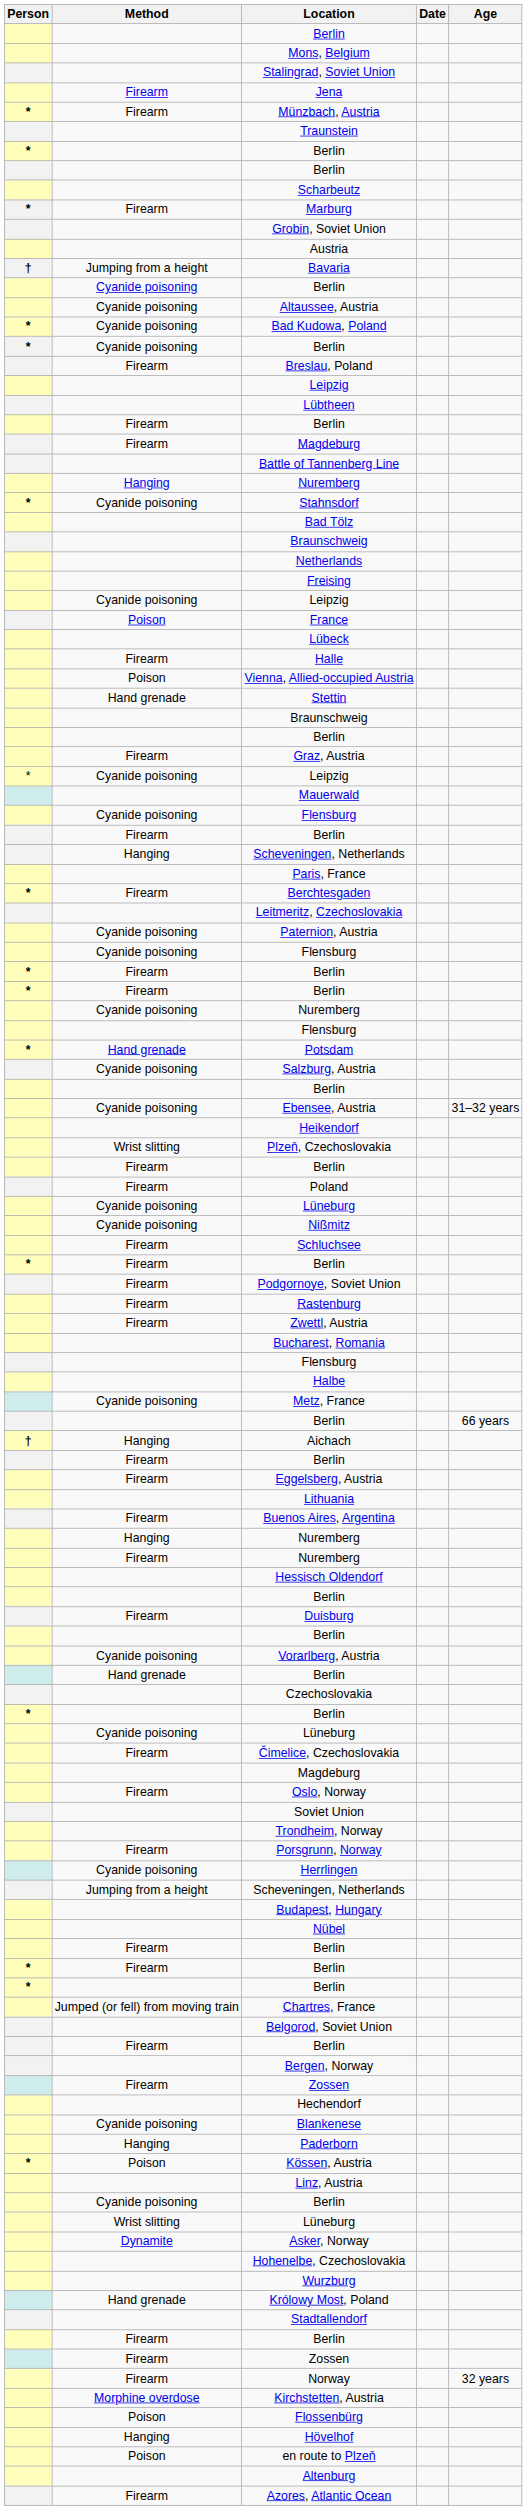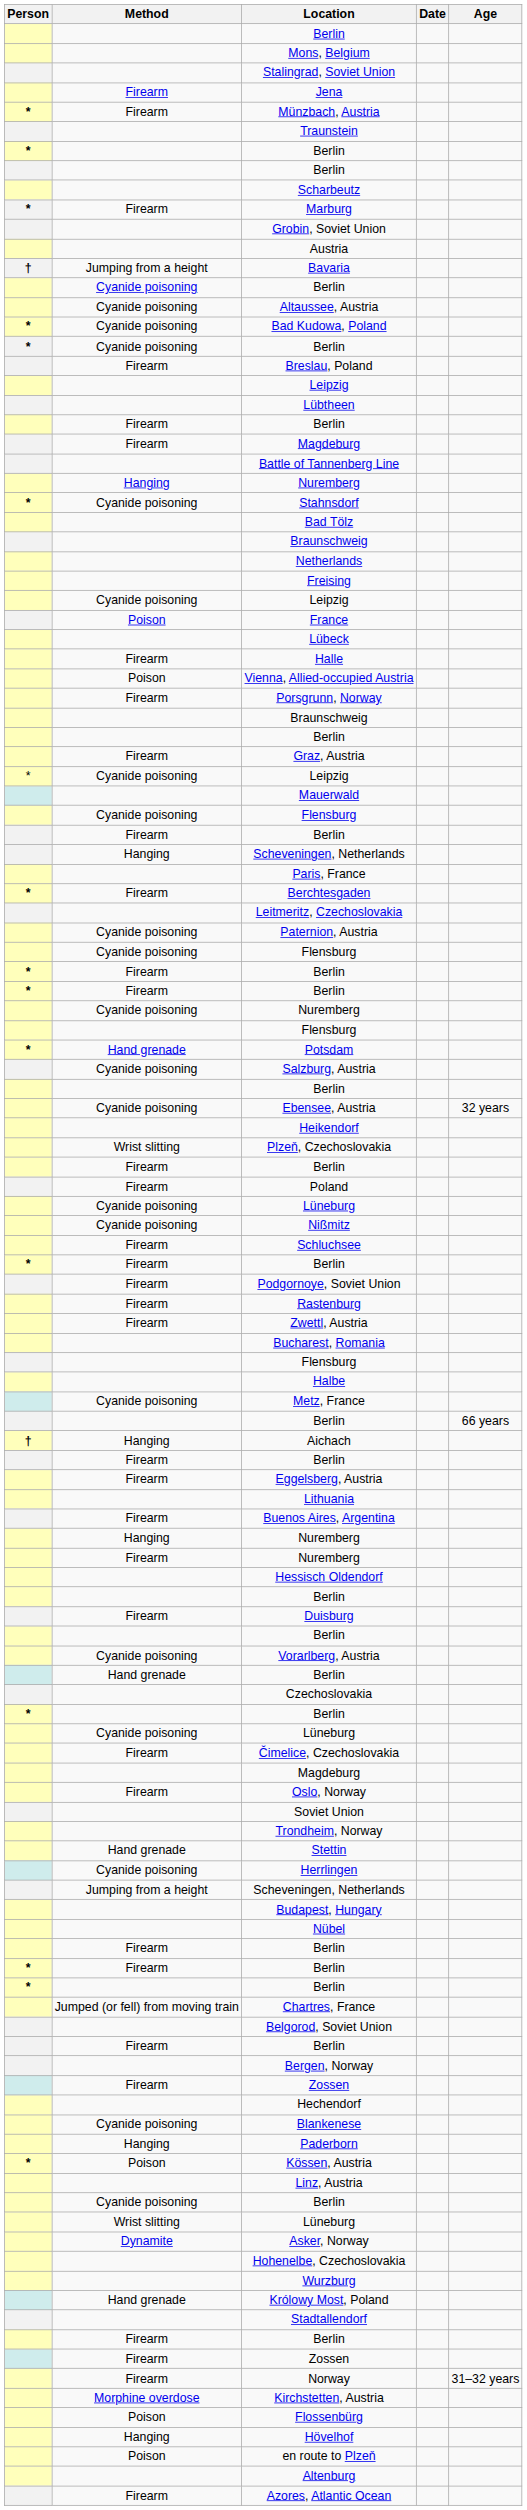 <table class="wikitable sortable plainrowheaders" style="text-align:center">
 <tr>
 <th scope="col">Person</th>
 <th scope="col">Method</th>
 <th scope="col">Location</th>
 <th scope="col">Date</th>
 <th scope="col" class="sortable">Age</th>
 </tr>
 <tr>
 <th scope="row" style="text-align:center; background-color: #ffffbb"></th>
 <td></td>
 <td><a href='#'>Berlin</a></td>
 <td></td>
 <td></td>
 </tr>
 <tr>
 <th scope="row" style="text-align:center; background-color: #ffffbb"></th>
 <td></td>
 <td><a href='#'>Mons</a>, <a href='#'>Belgium</a></td>
 <td></td>
 <td></td>
 </tr>
 <tr>
 <th scope="row" style="text-align:center"></th>
 <td></td>
 <td><a href='#'>Stalingrad</a>, <a href='#'>Soviet Union</a></td>
 <td></td>
 <td></td>
 </tr>
 <tr>
 <th scope="row" style="text-align:center; background-color: #ffffbb"></th>
 <td><a href='#'>Firearm</a></td>
 <td><a href='#'>Jena</a></td>
 <td></td>
 <td></td>
 </tr>
 <tr>
 <th scope="row" style="text-align:center; background-color: #ffffbb">*</th>
 <td>Firearm</td>
 <td><a href='#'>Münzbach</a>, <a href='#'>Austria</a></td>
 <td></td>
 <td></td>
 </tr>
 <tr>
 <th scope="row" style="text-align:center"></th>
 <td></td>
 <td><a href='#'>Traunstein</a></td>
 <td></td>
 <td></td>
 </tr>
 <tr>
 <th scope="row" style="text-align:center; background-color: #ffffbb">*</th>
 <td></td>
 <td>Berlin</td>
 <td></td>
 <td></td>
 </tr>
 <tr>
 <th scope="row" style="text-align:center"></th>
 <td></td>
 <td>Berlin</td>
 <td></td>
 <td></td>
 </tr>
 <tr>
 <th scope="row" style="text-align:center; background-color: #ffffbb"></th>
 <td></td>
 <td><a href='#'>Scharbeutz</a></td>
 <td></td>
 <td></td>
 </tr>
 <tr>
 <th scope="row" style="text-align:center">*</th>
 <td>Firearm</td>
 <td><a href='#'>Marburg</a></td>
 <td></td>
 <td></td>
 </tr>
 <tr>
 <th scope="row" style="text-align:center"></th>
 <td></td>
 <td><a href='#'>Grobin</a>, Soviet Union</td>
 <td></td>
 <td></td>
 </tr>
 <tr>
 <th scope="row" style="text-align:center; background-color: #ffffbb"></th>
 <td></td>
 <td>Austria</td>
 <td></td>
 <td></td>
 </tr>
 <tr>
 <th scope="row" style="text-align:center">†</th>
 <td>Jumping from a height</td>
 <td><a href='#'>Bavaria</a></td>
 <td></td>
 <td></td>
 </tr>
 <tr>
 <th scope="row" style="text-align:center; background-color: #ffffbb"></th>
 <td><a href='#'>Cyanide poisoning</a></td>
 <td>Berlin</td>
 <td></td>
 <td></td>
 </tr>
 <tr>
 <th scope="row" style="text-align:center; background-color: #ffffbb"></th>
 <td>Cyanide poisoning</td>
 <td><a href='#'>Altaussee</a>, Austria</td>
 <td></td>
 <td></td>
 </tr>
 <tr>
 <th scope="row" style="text-align:center; background-color: #ffffbb">*</th>
 <td>Cyanide poisoning</td>
 <td><a href='#'>Bad Kudowa</a>, <a href='#'>Poland</a></td>
 <td></td>
 <td></td>
 </tr>
 <tr>
 <th scope="row" style="text-align:center">*</th>
 <td>Cyanide poisoning</td>
 <td>Berlin</td>
 <td></td>
 <td></td>
 </tr>
 <tr>
 <th scope="row" style="text-align:center"></th>
 <td>Firearm</td>
 <td><a href='#'>Breslau</a>, Poland</td>
 <td></td>
 <td></td>
 </tr>
 <tr>
 <th scope="row" style="text-align:center; background-color: #ffffbb"></th>
 <td></td>
 <td><a href='#'>Leipzig</a></td>
 <td></td>
 <td></td>
 </tr>
 <tr>
 <th scope="row" style="text-align:center"></th>
 <td></td>
 <td><a href='#'>Lübtheen</a></td>
 <td></td>
 <td></td>
 </tr>
 <tr>
 <th scope="row" style="text-align:center; background-color: #ffffbb"></th>
 <td>Firearm</td>
 <td>Berlin</td>
 <td></td>
 <td></td>
 </tr>
 <tr>
 <th scope="row" style="text-align:center"></th>
 <td>Firearm</td>
 <td><a href='#'>Magdeburg</a></td>
 <td></td>
 <td></td>
 </tr>
 <tr>
 <th scope="row" style="text-align:center"></th>
 <td></td>
 <td><a href='#'>Battle of Tannenberg Line</a></td>
 <td></td>
 <td></td>
 </tr>
 <tr>
 <th scope="row" style="text-align:center; background-color: #ffffbb"></th>
 <td><a href='#'>Hanging</a></td>
 <td><a href='#'>Nuremberg</a></td>
 <td></td>
 <td></td>
 </tr>
 <tr>
 <th scope="row" style="text-align:center; background-color: #ffffbb">*</th>
 <td>Cyanide poisoning</td>
 <td><a href='#'>Stahnsdorf</a></td>
 <td></td>
 <td></td>
 </tr>
 <tr>
 <th scope="row" style="text-align:center; background-color: #ffffbb"></th>
 <td></td>
 <td><a href='#'>Bad Tölz</a></td>
 <td></td>
 <td></td>
 </tr>
 <tr>
 <th scope="row" style="text-align:center"></th>
 <td></td>
 <td><a href='#'>Braunschweig</a></td>
 <td></td>
 <td></td>
 </tr>
 <tr>
 <th scope="row" style="text-align:center; background-color: #ffffbb"></th>
 <td></td>
 <td><a href='#'>Netherlands</a></td>
 <td></td>
 <td></td>
 </tr>
 <tr>
 <th scope="row" style="text-align:center; background-color: #ffffbb"></th>
 <td></td>
 <td><a href='#'>Freising</a></td>
 <td></td>
 <td></td>
 </tr>
 <tr>
 <th scope="row" style="text-align:center; background-color: #ffffbb"></th>
 <td>Cyanide poisoning</td>
 <td>Leipzig</td>
 <td></td>
 <td></td>
 </tr>
 <tr>
 <th scope="row" style="text-align:center"></th>
 <td><a href='#'>Poison</a></td>
 <td><a href='#'>France</a></td>
 <td></td>
 <td></td>
 </tr>
 <tr>
 <th scope="row" style="text-align:center; background-color: #ffffbb"></th>
 <td></td>
 <td><a href='#'>Lübeck</a></td>
 <td></td>
 <td></td>
 </tr>
 <tr>
 <th scope="row" style="text-align:center; background-color: #ffffbb"></th>
 <td>Firearm</td>
 <td><a href='#'>Halle</a></td>
 <td></td>
 <td></td>
 </tr>
 <tr>
 <th scope="row" style="text-align:center; background-color: #ffffbb"></th>
 <td>Poison</td>
 <td><a href='#'>Vienna</a>, <a href='#'>Allied-occupied Austria</a></td>
 <td></td>
 <td></td>
 </tr>
 <tr>
 <th scope="row" style="text-align:center; background-color: #ffffbb"></th>
-<td>Hand grenade</td>
-<td><a href='#'>Stettin</a></td>
+<td>Firearm</td>
+<td><a href='#'>Porsgrunn</a>, <a href='#'>Norway</a></td>
 <td></td>
 <td></td>
 </tr>
 <tr>
 <th scope="row" style="text-align:center; background-color: #ffffbb"></th>
 <td></td>
 <td>Braunschweig</td>
 <td></td>
 <td></td>
 </tr>
 <tr>
 <th scope="row" style="text-align:center; background-color: #ffffbb"></th>
 <td></td>
 <td>Berlin</td>
 <td></td>
 <td></td>
 </tr>
 <tr>
 <th scope="row" style="text-align:center; background-color: #ffffbb"></th>
 <td>Firearm</td>
 <td><a href='#'>Graz</a>, Austria</td>
 <td></td>
 <td></td>
 </tr>
 <tr>
 <td !scope="row" style="text-align:center; background-color: #ffffbb">*</td>
 <td>Cyanide poisoning</td>
 <td>Leipzig</td>
 <td></td>
 <td></td>
 </tr>
 <tr>
 <th scope="row" style="text-align:center; background-color:#CFECEC;"></th>
 <td></td>
 <td><a href='#'>Mauerwald</a></td>
 <td></td>
 <td></td>
 </tr>
 <tr>
 <th scope="row" style="text-align:center; background-color: #ffffbb"></th>
 <td>Cyanide poisoning</td>
 <td><a href='#'>Flensburg</a></td>
 <td></td>
 <td></td>
 </tr>
 <tr>
 <th scope="row" style="text-align:center"></th>
 <td>Firearm</td>
 <td>Berlin</td>
 <td></td>
 <td></td>
 </tr>
 <tr>
 <th scope="row" style="text-align:center"></th>
 <td>Hanging</td>
 <td><a href='#'>Scheveningen</a>, Netherlands</td>
 <td></td>
 <td></td>
 </tr>
 <tr>
 <th scope="row" style="text-align:center; background-color: #ffffbb"></th>
 <td></td>
 <td><a href='#'>Paris</a>, France</td>
 <td></td>
 <td></td>
 </tr>
 <tr>
 <th scope="row" style="text-align:center; background-color: #ffffbb">*</th>
 <td>Firearm</td>
 <td><a href='#'>Berchtesgaden</a></td>
 <td></td>
 <td></td>
 </tr>
 <tr>
 <th scope="row" style="text-align:center"></th>
 <td></td>
 <td><a href='#'>Leitmeritz</a>, <a href='#'>Czechoslovakia</a></td>
 <td></td>
 <td></td>
 </tr>
 <tr>
 <th scope="row" style="text-align:center; background-color: #ffffbb"></th>
 <td>Cyanide poisoning</td>
 <td><a href='#'>Paternion</a>, Austria</td>
 <td></td>
 <td></td>
 </tr>
 <tr>
 <th scope="row" style="text-align:center; background-color: #ffffbb"></th>
 <td>Cyanide poisoning</td>
 <td>Flensburg</td>
 <td></td>
 <td></td>
 </tr>
 <tr>
 <th scope="row" style="text-align:center; background-color: #ffffbb">*</th>
 <td>Firearm</td>
 <td>Berlin</td>
 <td></td>
 <td></td>
 </tr>
 <tr>
 <th scope="row" style="text-align:center; background-color: #ffffbb">*</th>
 <td>Firearm</td>
 <td>Berlin</td>
 <td></td>
 <td></td>
 </tr>
 <tr>
 <th scope="row" style="text-align:center; background-color: #ffffbb"></th>
 <td>Cyanide poisoning</td>
 <td>Nuremberg</td>
 <td></td>
 <td></td>
 </tr>
 <tr>
 <th scope="row" style="text-align:center; background-color: #ffffbb"></th>
 <td></td>
 <td>Flensburg</td>
 <td></td>
 <td></td>
 </tr>
 <tr>
 <th scope="row" style="text-align:center; background-color: #ffffbb">*</th>
 <td><a href='#'>Hand grenade</a></td>
 <td><a href='#'>Potsdam</a></td>
 <td></td>
 <td></td>
 </tr>
 <tr>
 <th scope="row" style="text-align:center"></th>
 <td>Cyanide poisoning</td>
 <td><a href='#'>Salzburg</a>, Austria</td>
 <td></td>
 <td></td>
 </tr>
 <tr>
 <th scope="row" style="text-align:center; background-color: #ffffbb"></th>
 <td></td>
 <td>Berlin</td>
 <td></td>
 <td></td>
 </tr>
 <tr>
 <th scope="row" style="text-align:center; background-color: #ffffbb"></th>
 <td>Cyanide poisoning</td>
 <td><a href='#'>Ebensee</a>, Austria</td>
 <td></td>
-<td>31–32 years</td>
+<td>32 years</td>
 </tr>
 <tr>
 <th scope="row" style="text-align:center; background-color: #ffffbb"></th>
 <td></td>
 <td><a href='#'>Heikendorf</a></td>
 <td></td>
 <td></td>
 </tr>
 <tr>
 <th scope="row" style="text-align:center; background-color: #ffffbb"></th>
 <td>Wrist slitting</td>
 <td><a href='#'>Plzeň</a>, Czechoslovakia</td>
 <td></td>
 <td></td>
 </tr>
 <tr>
 <th scope="row" style="text-align:center; background-color: #ffffbb"></th>
 <td>Firearm</td>
 <td>Berlin</td>
 <td></td>
 <td></td>
 </tr>
 <tr>
 <th scope="row" style="text-align:center"></th>
 <td>Firearm</td>
 <td>Poland</td>
 <td></td>
 <td></td>
 </tr>
 <tr>
 <th scope="row" style="text-align:center; background-color: #ffffbb"></th>
 <td>Cyanide poisoning</td>
 <td><a href='#'>Lüneburg</a></td>
 <td></td>
 <td></td>
 </tr>
 <tr>
 <th scope="row" style="text-align:center; background-color: #ffffbb"></th>
 <td>Cyanide poisoning</td>
 <td><a href='#'>Nißmitz</a></td>
 <td></td>
 <td></td>
 </tr>
 <tr>
 <th scope="row" style="text-align:center; background-color: #ffffbb"></th>
 <td>Firearm</td>
 <td><a href='#'>Schluchsee</a></td>
 <td></td>
 <td></td>
 </tr>
 <tr>
 <th scope="row" style="text-align:center; background-color: #ffffbb">*</th>
 <td>Firearm</td>
 <td>Berlin</td>
 <td></td>
 <td></td>
 </tr>
 <tr>
 <th scope="row" style="text-align:center"></th>
 <td>Firearm</td>
 <td><a href='#'>Podgornoye</a>, Soviet Union</td>
 <td></td>
 <td></td>
 </tr>
 <tr>
 <th scope="row" style="text-align:center; background-color: #ffffbb"></th>
 <td>Firearm</td>
 <td><a href='#'>Rastenburg</a></td>
 <td></td>
 <td></td>
 </tr>
 <tr>
 <th scope="row" style="text-align:center; background-color: #ffffbb"></th>
 <td>Firearm</td>
 <td><a href='#'>Zwettl</a>, Austria</td>
 <td></td>
 <td></td>
 </tr>
 <tr>
 <th scope="row" style="text-align:center; background-color: #ffffbb"></th>
 <td></td>
 <td><a href='#'>Bucharest</a>, <a href='#'>Romania</a></td>
 <td></td>
 <td></td>
 </tr>
 <tr>
 <th scope="row" style="text-align:center"></th>
 <td></td>
 <td>Flensburg</td>
 <td></td>
 <td></td>
 </tr>
 <tr>
 <th scope="row" style="text-align:center; background-color: #ffffbb"></th>
 <td></td>
 <td><a href='#'>Halbe</a></td>
 <td></td>
 <td></td>
 </tr>
 <tr>
 <th scope="row" style="text-align:center; background-color:#CFECEC;"></th>
 <td>Cyanide poisoning</td>
 <td><a href='#'>Metz</a>, France</td>
 <td></td>
 <td></td>
 </tr>
 <tr>
 <th scope="row" style="text-align:center"></th>
 <td></td>
 <td>Berlin</td>
 <td></td>
 <td>66 years</td>
 </tr>
 <tr>
 <th scope="row" style="text-align:center; background-color:#ffffbb">†</th>
 <td>Hanging</td>
 <td>Aichach</td>
 <td></td>
 <td></td>
 </tr>
 <tr>
 <th scope="row" style="text-align:center"></th>
 <td>Firearm</td>
 <td>Berlin</td>
 <td></td>
 <td></td>
 </tr>
 <tr>
 <th scope="row" style="text-align:center; background-color: #ffffbb"></th>
 <td>Firearm</td>
 <td><a href='#'>Eggelsberg</a>, Austria</td>
 <td></td>
 <td></td>
 </tr>
 <tr>
 <th scope="row" style="text-align:center; background-color: #ffffbb"></th>
 <td></td>
 <td><a href='#'>Lithuania</a></td>
 <td></td>
 <td></td>
 </tr>
 <tr>
 <th scope="row" style="text-align:center"></th>
 <td>Firearm</td>
 <td><a href='#'>Buenos Aires</a>, <a href='#'>Argentina</a></td>
 <td></td>
 <td></td>
 </tr>
 <tr>
 <th scope="row" style="text-align:center; background-color: #ffffbb"></th>
 <td>Hanging</td>
 <td>Nuremberg</td>
 <td></td>
 <td></td>
 </tr>
 <tr>
 <th scope="row" style="text-align:center; background-color: #ffffbb"></th>
 <td>Firearm</td>
 <td>Nuremberg</td>
 <td></td>
 <td></td>
 </tr>
 <tr>
 <th scope="row" style="text-align:center; background-color: #ffffbb"></th>
 <td></td>
 <td><a href='#'>Hessisch Oldendorf</a></td>
 <td></td>
 <td></td>
 </tr>
 <tr>
 <th scope="row" style="text-align:center; background-color: #ffffbb"></th>
 <td></td>
 <td>Berlin</td>
 <td></td>
 <td></td>
 </tr>
 <tr>
 <th scope="row" style="text-align:center"></th>
 <td>Firearm</td>
 <td><a href='#'>Duisburg</a></td>
 <td></td>
 <td></td>
 </tr>
 <tr>
 <th scope="row" style="text-align:center; background-color: #ffffbb"></th>
 <td></td>
 <td>Berlin</td>
 <td></td>
 <td></td>
 </tr>
 <tr>
 <th scope="row" style="text-align:center; background-color: #ffffbb"></th>
 <td>Cyanide poisoning</td>
 <td><a href='#'>Vorarlberg</a>, Austria</td>
 <td></td>
 <td></td>
 </tr>
 <tr>
 <th scope="row" style="text-align:center; background-color:#CFECEC;"></th>
 <td>Hand grenade</td>
 <td>Berlin</td>
 <td></td>
 <td></td>
 </tr>
 <tr>
 <th scope="row" style="text-align:center"></th>
 <td></td>
 <td>Czechoslovakia</td>
 <td></td>
 <td></td>
 </tr>
 <tr>
 <th scope="row" style="text-align:center; background-color: #ffffbb">*</th>
 <td></td>
 <td>Berlin</td>
 <td></td>
 <td></td>
 </tr>
 <tr>
 <th scope="row" style="text-align:center; background-color: #ffffbb"></th>
 <td>Cyanide poisoning</td>
 <td>Lüneburg</td>
 <td></td>
 <td></td>
 </tr>
 <tr>
 <th scope="row" style="text-align:center; background-color: #ffffbb"></th>
 <td>Firearm</td>
 <td><a href='#'>Čimelice</a>, Czechoslovakia</td>
 <td></td>
 <td></td>
 </tr>
 <tr>
 <th scope="row" style="text-align:center; background-color: #ffffbb"></th>
 <td></td>
 <td>Magdeburg</td>
 <td></td>
 <td></td>
 </tr>
 <tr>
 <th scope="row" style="text-align:center; background-color: #ffffbb"></th>
 <td>Firearm</td>
 <td><a href='#'>Oslo</a>, Norway</td>
 <td></td>
 <td></td>
 </tr>
 <tr>
 <th scope="row" style="text-align:center"></th>
 <td></td>
 <td>Soviet Union</td>
 <td></td>
 <td></td>
 </tr>
 <tr>
 <th scope="row" style="text-align:center; background-color: #ffffbb"></th>
 <td></td>
 <td><a href='#'>Trondheim</a>, Norway</td>
 <td></td>
 <td></td>
 </tr>
 <tr>
 <th scope="row" style="text-align:center; background-color: #ffffbb"></th>
-<td>Firearm</td>
-<td><a href='#'>Porsgrunn</a>, <a href='#'>Norway</a></td>
+<td>Hand grenade</td>
+<td><a href='#'>Stettin</a></td>
 <td></td>
 <td></td>
 </tr>
 <tr>
 <th scope="row" style="text-align:center; background-color:#CFECEC;"></th>
 <td>Cyanide poisoning</td>
 <td><a href='#'>Herrlingen</a></td>
 <td></td>
 <td></td>
 </tr>
 <tr>
 <th scope="row" style="text-align:center"></th>
 <td>Jumping from a height</td>
 <td>Scheveningen, Netherlands</td>
 <td></td>
 <td></td>
 </tr>
 <tr>
 <th scope="row" style="text-align:center; background-color: #ffffbb"></th>
 <td></td>
 <td><a href='#'>Budapest</a>, <a href='#'>Hungary</a></td>
 <td></td>
 <td></td>
 </tr>
 <tr>
 <th scope="row" style="text-align:center; background-color: #ffffbb"></th>
 <td></td>
 <td><a href='#'>Nübel</a></td>
 <td></td>
 <td></td>
 </tr>
 <tr>
 <th scope="row" style="text-align:center; background-color: #ffffbb"></th>
 <td>Firearm</td>
 <td>Berlin</td>
 <td></td>
 <td></td>
 </tr>
 <tr>
 <th scope="row" style="text-align:center; background-color: #ffffbb">*</th>
 <td>Firearm</td>
 <td>Berlin</td>
 <td></td>
 <td></td>
 </tr>
 <tr>
 <th scope="row" style="text-align:center; background-color: #ffffbb">*</th>
 <td></td>
 <td>Berlin</td>
 <td></td>
 <td></td>
 </tr>
 <tr>
 <th scope="row" style="text-align:center; background-color: #ffffbb"></th>
 <td>Jumped (or fell) from moving train</td>
 <td><a href='#'>Chartres</a>, France</td>
 <td></td>
 <td></td>
 </tr>
 <tr>
 <th scope="row" style="text-align:center"></th>
 <td></td>
 <td><a href='#'>Belgorod</a>, Soviet Union</td>
 <td></td>
 <td></td>
 </tr>
 <tr>
 <th scope="row" style="text-align:center"></th>
 <td>Firearm</td>
 <td>Berlin</td>
 <td></td>
 <td></td>
 </tr>
 <tr>
 <th scope="row" style="text-align:center"></th>
 <td></td>
 <td><a href='#'>Bergen</a>, Norway</td>
 <td></td>
 <td></td>
 </tr>
 <tr>
 <th scope="row" style="text-align:center; background-color:#CFECEC;"></th>
 <td>Firearm</td>
 <td><a href='#'>Zossen</a></td>
 <td></td>
 <td></td>
 </tr>
 <tr>
 <td !scope="row" style="text-align:center; background-color: #ffffbb"></td>
 <td></td>
 <td>Hechendorf</td>
 <td></td>
 <td></td>
 </tr>
 <tr>
 <th scope="row" style="text-align:center; background-color: #ffffbb"></th>
 <td>Cyanide poisoning</td>
 <td><a href='#'>Blankenese</a></td>
 <td></td>
 <td></td>
 </tr>
 <tr>
 <th scope="row" style="text-align:center; background-color: #ffffbb"></th>
 <td>Hanging</td>
 <td><a href='#'>Paderborn</a></td>
 <td></td>
 <td></td>
 </tr>
 <tr>
 <th scope="row" style="text-align:center; background-color: #ffffbb">*</th>
 <td>Poison</td>
 <td><a href='#'>Kössen</a>, Austria</td>
 <td></td>
 <td></td>
 </tr>
 <tr>
 <th scope="row" style="text-align:center; background-color: #ffffbb"></th>
 <td></td>
 <td><a href='#'>Linz</a>, Austria</td>
 <td></td>
 <td></td>
 </tr>
 <tr>
 <th scope="row" style="text-align:center; background-color: #ffffbb"></th>
 <td>Cyanide poisoning</td>
 <td>Berlin</td>
 <td></td>
 <td></td>
 </tr>
 <tr>
 <th scope="row" style="text-align:center; background-color: #ffffbb"></th>
 <td>Wrist slitting</td>
 <td>Lüneburg</td>
 <td></td>
 <td></td>
 </tr>
 <tr>
 <th scope="row" style="text-align:center; background-color: #ffffbb"></th>
 <td><a href='#'>Dynamite</a></td>
 <td><a href='#'>Asker</a>, Norway</td>
 <td></td>
 <td></td>
 </tr>
 <tr>
 <th scope="row" style="text-align:center; background-color: #ffffbb"></th>
 <td></td>
 <td><a href='#'>Hohenelbe</a>, Czechoslovakia</td>
 <td></td>
 <td></td>
 </tr>
 <tr>
 <th scope="row" style="text-align:center; background-color: #ffffbb"></th>
 <td></td>
 <td><a href='#'>Wurzburg</a></td>
 <td></td>
 <td></td>
 </tr>
 <tr>
 <th scope="row" style="text-align:center; background-color:#CFECEC;"></th>
 <td>Hand grenade</td>
 <td><a href='#'>Królowy Most</a>, Poland</td>
 <td></td>
 <td></td>
 </tr>
 <tr>
 <th scope="row" style="text-align:center"></th>
 <td></td>
 <td><a href='#'>Stadtallendorf</a></td>
 <td></td>
 <td></td>
 </tr>
 <tr>
 <th scope="row" style="text-align:center; background-color: #ffffbb"></th>
 <td>Firearm</td>
 <td>Berlin</td>
 <td></td>
 <td></td>
 </tr>
 <tr>
 <th scope="row" style="text-align:center; background-color:#CFECEC;"></th>
 <td>Firearm</td>
 <td>Zossen</td>
 <td></td>
 <td></td>
 </tr>
 <tr>
 <th scope="row" style="text-align:center; background-color: #ffffbb"></th>
 <td>Firearm</td>
 <td>Norway</td>
 <td></td>
-<td>32 years</td>
+<td>31–32 years</td>
 </tr>
 <tr>
 <th scope="row" style="text-align:center; background-color: #ffffbb"></th>
 <td><a href='#'>Morphine overdose</a></td>
 <td><a href='#'>Kirchstetten</a>, Austria</td>
 <td></td>
 <td></td>
 </tr>
 <tr>
 <th scope="row" style="text-align:center; background-color: #ffffbb"></th>
 <td>Poison</td>
 <td><a href='#'>Flossenbürg</a></td>
 <td></td>
 <td></td>
 </tr>
 <tr>
 <th scope="row" style="text-align:center; background-color: #ffffbb"></th>
 <td>Hanging</td>
 <td><a href='#'>Hövelhof</a></td>
 <td></td>
 <td></td>
 </tr>
 <tr>
 <th scope="row" style="text-align:center; background-color: #ffffbb"></th>
 <td>Poison</td>
 <td>en route to <a href='#'>Plzeň</a></td>
 <td></td>
 <td></td>
 </tr>
 <tr>
 <th scope="row" style="text-align:center; background-color: #ffffbb"></th>
 <td></td>
 <td><a href='#'>Altenburg</a></td>
 <td></td>
 <td></td>
 </tr>
 <tr>
 <th scope="row" style="text-align:center"></th>
 <td>Firearm</td>
 <td><a href='#'>Azores</a>, <a href='#'>Atlantic Ocean</a></td>
 <td></td>
 <td></td>
 </tr>
 </table>
